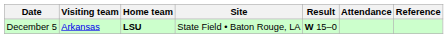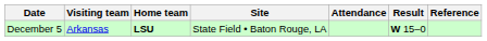 <table class="wikitable" style="font-size:95%;">
 <tr>
 <th>Date</th>
 <th>Visiting team</th>
 <th>Home team</th>
 <th>Site</th>
+<th>Attendance</th>
 <th>Result</th>
-<th>Attendance</th>
 <th class="unsortable">Reference</th>
 </tr>
 <tr bgcolor=ccffcc>
 <td>December 5</td>
 <td><a href='#'>Arkansas</a></td>
 <td><strong>LSU</strong></td>
 <td>State Field • Baton Rouge, LA</td>
+<td></td>
 <td><strong>W</strong> 15–0</td>
-<td></td>
 <td></td>
 </tr>
 </table>
